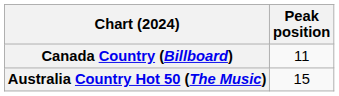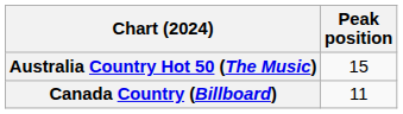 <table class="wikitable sortable plainrowheaders" style="text-align:center;">
 <tr>
 <th scope="col">Chart (2024)</th>
 <th scope="col">Peak<br>position</th>
 </tr>
 <tr>
+<th scope="row">Australia <a href='#'>Country Hot 50</a> (<em><a href='#'>The Music</a></em>)</th>
+<td>15</td>
+</tr>
+<tr>
 <th scope="row">Canada <a href='#'>Country</a> (<em><a href='#'>Billboard</a></em>)</th>
 <td>11</td>
 </tr>
-<tr>
-<th scope="row">Australia <a href='#'>Country Hot 50</a> (<em><a href='#'>The Music</a></em>)</th>
-<td>15</td>
-</tr>
 </table>
